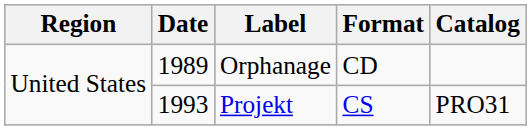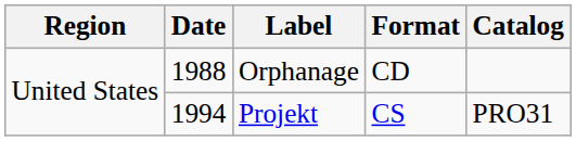 <table class="wikitable">
 <tr>
 <th>Region</th>
 <th>Date</th>
 <th>Label</th>
 <th>Format</th>
 <th>Catalog</th>
 </tr>
 <tr>
 <td rowspan="2">United States</td>
-<td>1989</td>
+<td>1988</td>
 <td>Orphanage</td>
 <td>CD</td>
 <td></td>
 </tr>
 <tr>
-<td>1993</td>
+<td>1994</td>
 <td><a href='#'>Projekt</a></td>
 <td><a href='#'>CS</a></td>
 <td>PRO31</td>
 </tr>
 </table>
